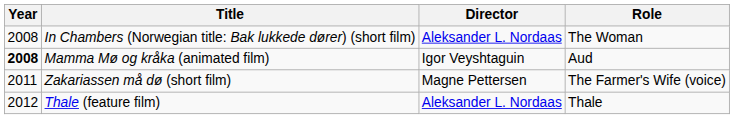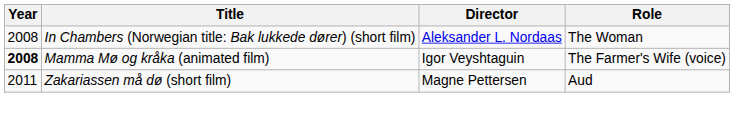 <table class="wikitable" |>
 <tr>
 <th>Year</th>
 <th>Title</th>
 <th>Director</th>
 <th>Role</th>
 </tr>
 <tr>
 <td>2008</td>
 <td><em>In Chambers</em> (Norwegian title: <em>Bak lukkede dører</em>) (short film)</td>
 <td><a href='#'>Aleksander L. Nordaas</a></td>
 <td>The Woman</td>
 </tr>
 <tr>
 <td><strong>2008</strong></td>
 <td><em>Mamma Mø og kråka</em> (animated film)</td>
 <td>Igor Veyshtaguin</td>
-<td>Aud</td>
+<td>The Farmer's Wife (voice)</td>
 </tr>
 <tr |->
 <td>2011</td>
 <td><em>Zakariassen må dø</em> (short film)</td>
 <td>Magne Pettersen</td>
-<td>The Farmer's Wife (voice)</td>
-</tr>
-<tr>
-<td>2012</td>
-<td><em><a href='#'>Thale</a></em> (feature film)</td>
-<td><a href='#'>Aleksander L. Nordaas</a></td>
-<td>Thale</td>
+<td>Aud</td>
 </tr>
 </table>
